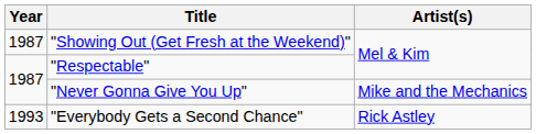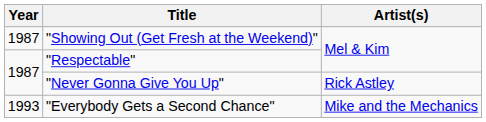 <table class="wikitable plainrowheaders">
 <tr>
 <th>Year</th>
 <th>Title</th>
 <th>Artist(s)</th>
 </tr>
 <tr>
 <td>1987</td>
 <td>"<a href='#'>Showing Out (Get Fresh at the Weekend)</a>"</td>
 <td rowspan="2"><a href='#'>Mel & Kim</a></td>
 </tr>
 <tr>
 <td rowspan="2">1987</td>
 <td>"<a href='#'>Respectable</a>"</td>
 </tr>
 <tr>
 <td>"<a href='#'>Never Gonna Give You Up</a>"</td>
-<td><a href='#'>Mike and the Mechanics</a></td>
+<td><a href='#'>Rick Astley</a></td>
 </tr>
 <tr>
 <td>1993</td>
 <td>"Everybody Gets a Second Chance"</td>
-<td><a href='#'>Rick Astley</a></td>
+<td><a href='#'>Mike and the Mechanics</a></td>
 </tr>
 </table>
